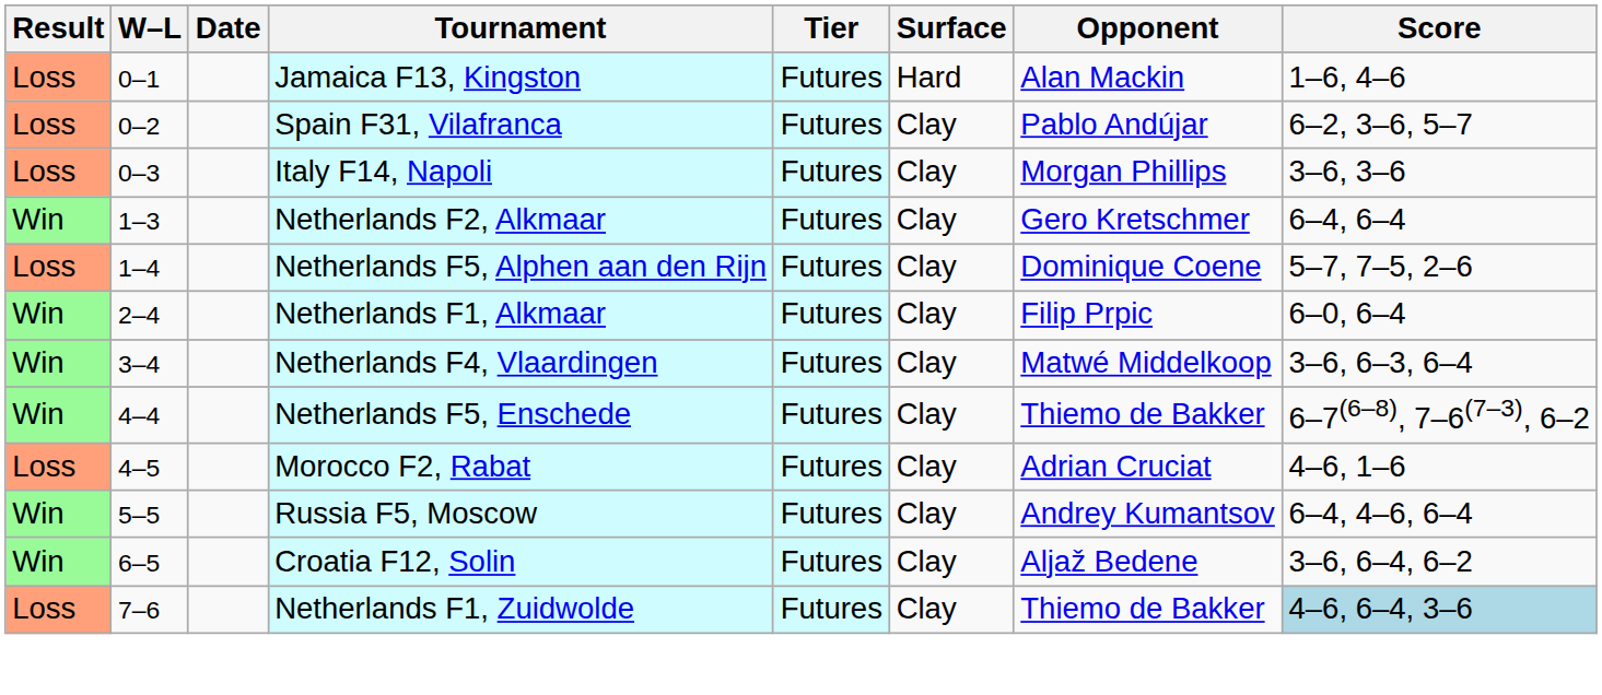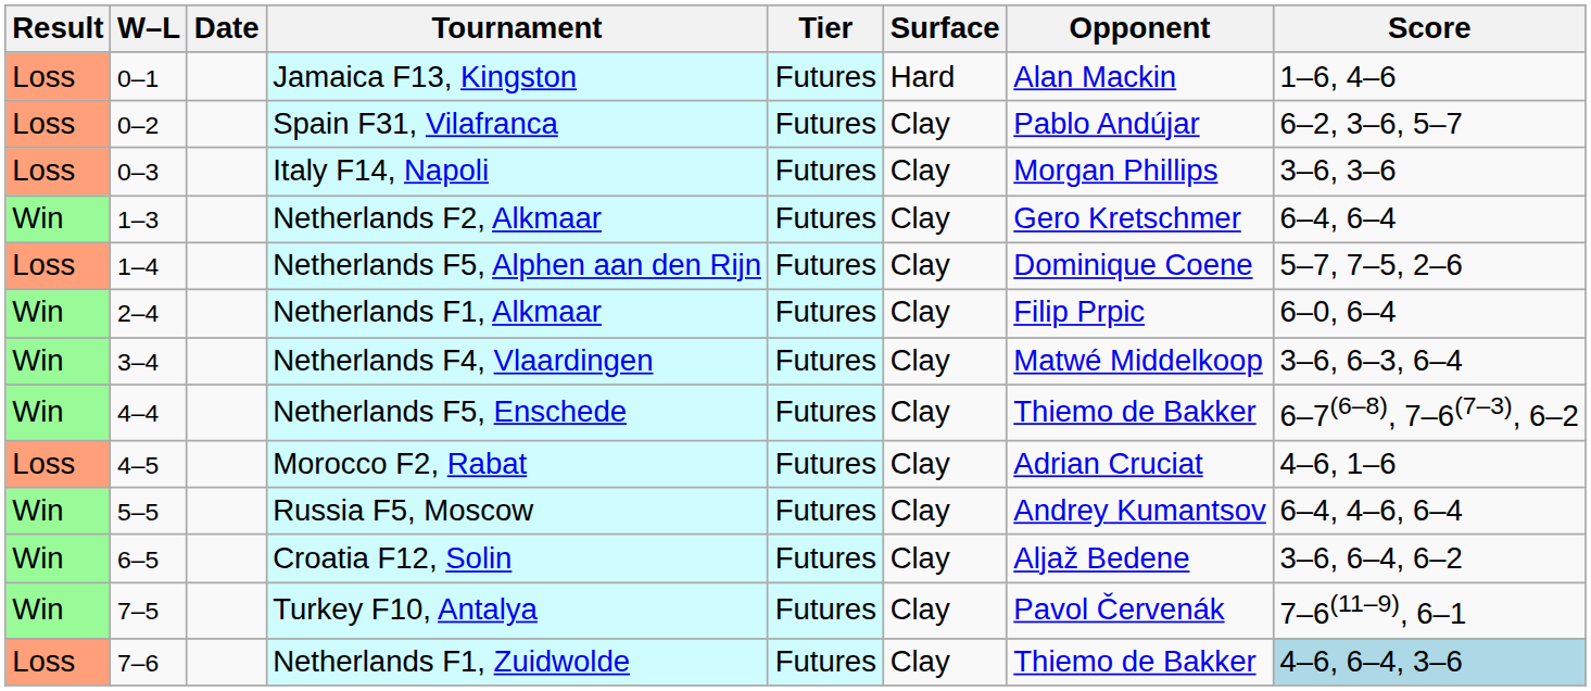 <table class="sortable wikitable">
 <tr>
 <th>Result</th>
 <th class="unsortable">W–L</th>
 <th>Date</th>
 <th>Tournament</th>
 <th>Tier</th>
 <th>Surface</th>
 <th>Opponent</th>
 <th class="unsortable">Score</th>
 </tr>
 <tr>
 <td bgcolor=FFA07A>Loss</td>
 <td><small>0–1</small></td>
 <td></td>
 <td style="background:#cffcff;">Jamaica F13, <a href='#'>Kingston</a></td>
 <td style="background:#cffcff;">Futures</td>
 <td>Hard</td>
 <td> <a href='#'>Alan Mackin</a></td>
 <td>1–6, 4–6</td>
 </tr>
 <tr>
 <td bgcolor=FFA07A>Loss</td>
 <td><small>0–2</small></td>
 <td></td>
 <td style="background:#cffcff;">Spain F31, <a href='#'>Vilafranca</a></td>
 <td style="background:#cffcff;">Futures</td>
 <td>Clay</td>
 <td> <a href='#'>Pablo Andújar</a></td>
 <td>6–2, 3–6, 5–7</td>
 </tr>
 <tr>
 <td bgcolor=FFA07A>Loss</td>
 <td><small>0–3</small></td>
 <td></td>
 <td style="background:#cffcff;">Italy F14, <a href='#'>Napoli</a></td>
 <td style="background:#cffcff;">Futures</td>
 <td>Clay</td>
 <td> <a href='#'>Morgan Phillips</a></td>
 <td>3–6, 3–6</td>
 </tr>
 <tr>
 <td bgcolor=98FB98>Win</td>
 <td><small>1–3</small></td>
 <td></td>
 <td style="background:#cffcff;">Netherlands F2, <a href='#'>Alkmaar</a></td>
 <td style="background:#cffcff;">Futures</td>
 <td>Clay</td>
 <td> <a href='#'>Gero Kretschmer</a></td>
 <td>6–4, 6–4</td>
 </tr>
 <tr>
 <td bgcolor=FFA07A>Loss</td>
 <td><small>1–4</small></td>
 <td></td>
 <td style="background:#cffcff;">Netherlands F5, <a href='#'>Alphen aan den Rijn</a></td>
 <td style="background:#cffcff;">Futures</td>
 <td>Clay</td>
 <td> <a href='#'>Dominique Coene</a></td>
 <td>5–7, 7–5, 2–6</td>
 </tr>
 <tr>
 <td bgcolor=98FB98>Win</td>
 <td><small>2–4</small></td>
 <td></td>
 <td style="background:#cffcff;">Netherlands F1, <a href='#'>Alkmaar</a></td>
 <td style="background:#cffcff;">Futures</td>
 <td>Clay</td>
 <td> <a href='#'>Filip Prpic</a></td>
 <td>6–0, 6–4</td>
 </tr>
 <tr>
 <td bgcolor=98FB98>Win</td>
 <td><small>3–4</small></td>
 <td></td>
 <td style="background:#cffcff;">Netherlands F4, <a href='#'>Vlaardingen</a></td>
 <td style="background:#cffcff;">Futures</td>
 <td>Clay</td>
 <td> <a href='#'>Matwé Middelkoop</a></td>
 <td>3–6, 6–3, 6–4</td>
 </tr>
 <tr>
 <td bgcolor=98FB98>Win</td>
 <td><small>4–4</small></td>
 <td></td>
 <td style="background:#cffcff;">Netherlands F5, <a href='#'>Enschede</a></td>
 <td style="background:#cffcff;">Futures</td>
 <td>Clay</td>
 <td> <a href='#'>Thiemo de Bakker</a></td>
 <td>6–7<sup>(6–8)</sup>, 7–6<sup>(7–3)</sup>, 6–2</td>
 </tr>
 <tr>
 <td bgcolor=FFA07A>Loss</td>
 <td><small>4–5</small></td>
 <td></td>
 <td style="background:#cffcff;">Morocco F2, <a href='#'>Rabat</a></td>
 <td style="background:#cffcff;">Futures</td>
 <td>Clay</td>
 <td> <a href='#'>Adrian Cruciat</a></td>
 <td>4–6, 1–6</td>
 </tr>
 <tr>
 <td bgcolor=98FB98>Win</td>
 <td><small>5–5</small></td>
 <td></td>
 <td style="background:#cffcff;">Russia F5, Moscow</td>
 <td style="background:#cffcff;">Futures</td>
 <td>Clay</td>
 <td> <a href='#'>Andrey Kumantsov</a></td>
 <td>6–4, 4–6, 6–4</td>
 </tr>
 <tr>
 <td bgcolor=98FB98>Win</td>
 <td><small>6–5</small></td>
 <td></td>
 <td style="background:#cffcff;">Croatia F12, <a href='#'>Solin</a></td>
 <td style="background:#cffcff;">Futures</td>
 <td>Clay</td>
 <td> <a href='#'>Aljaž Bedene</a></td>
 <td>3–6, 6–4, 6–2</td>
 </tr>
 <tr>
+<td bgcolor=98FB98>Win</td>
+<td><small>7–5</small></td>
+<td></td>
+<td style="background:#cffcff;">Turkey F10, <a href='#'>Antalya</a></td>
+<td style="background:#cffcff;">Futures</td>
+<td>Clay</td>
+<td> <a href='#'>Pavol Červenák</a></td>
+<td>7–6<sup>(11–9)</sup>, 6–1</td>
+</tr>
+<tr>
 <td bgcolor=FFA07A>Loss</td>
 <td><small>7–6</small></td>
 <td></td>
 <td style="background:#cffcff;">Netherlands F1, <a href='#'>Zuidwolde</a></td>
 <td style="background:#cffcff;">Futures</td>
 <td>Clay</td>
 <td> <a href='#'>Thiemo de Bakker</a></td>
 <td style="background: lightblue;">4–6, 6–4, 3–6</td>
 </tr>
 </table>
